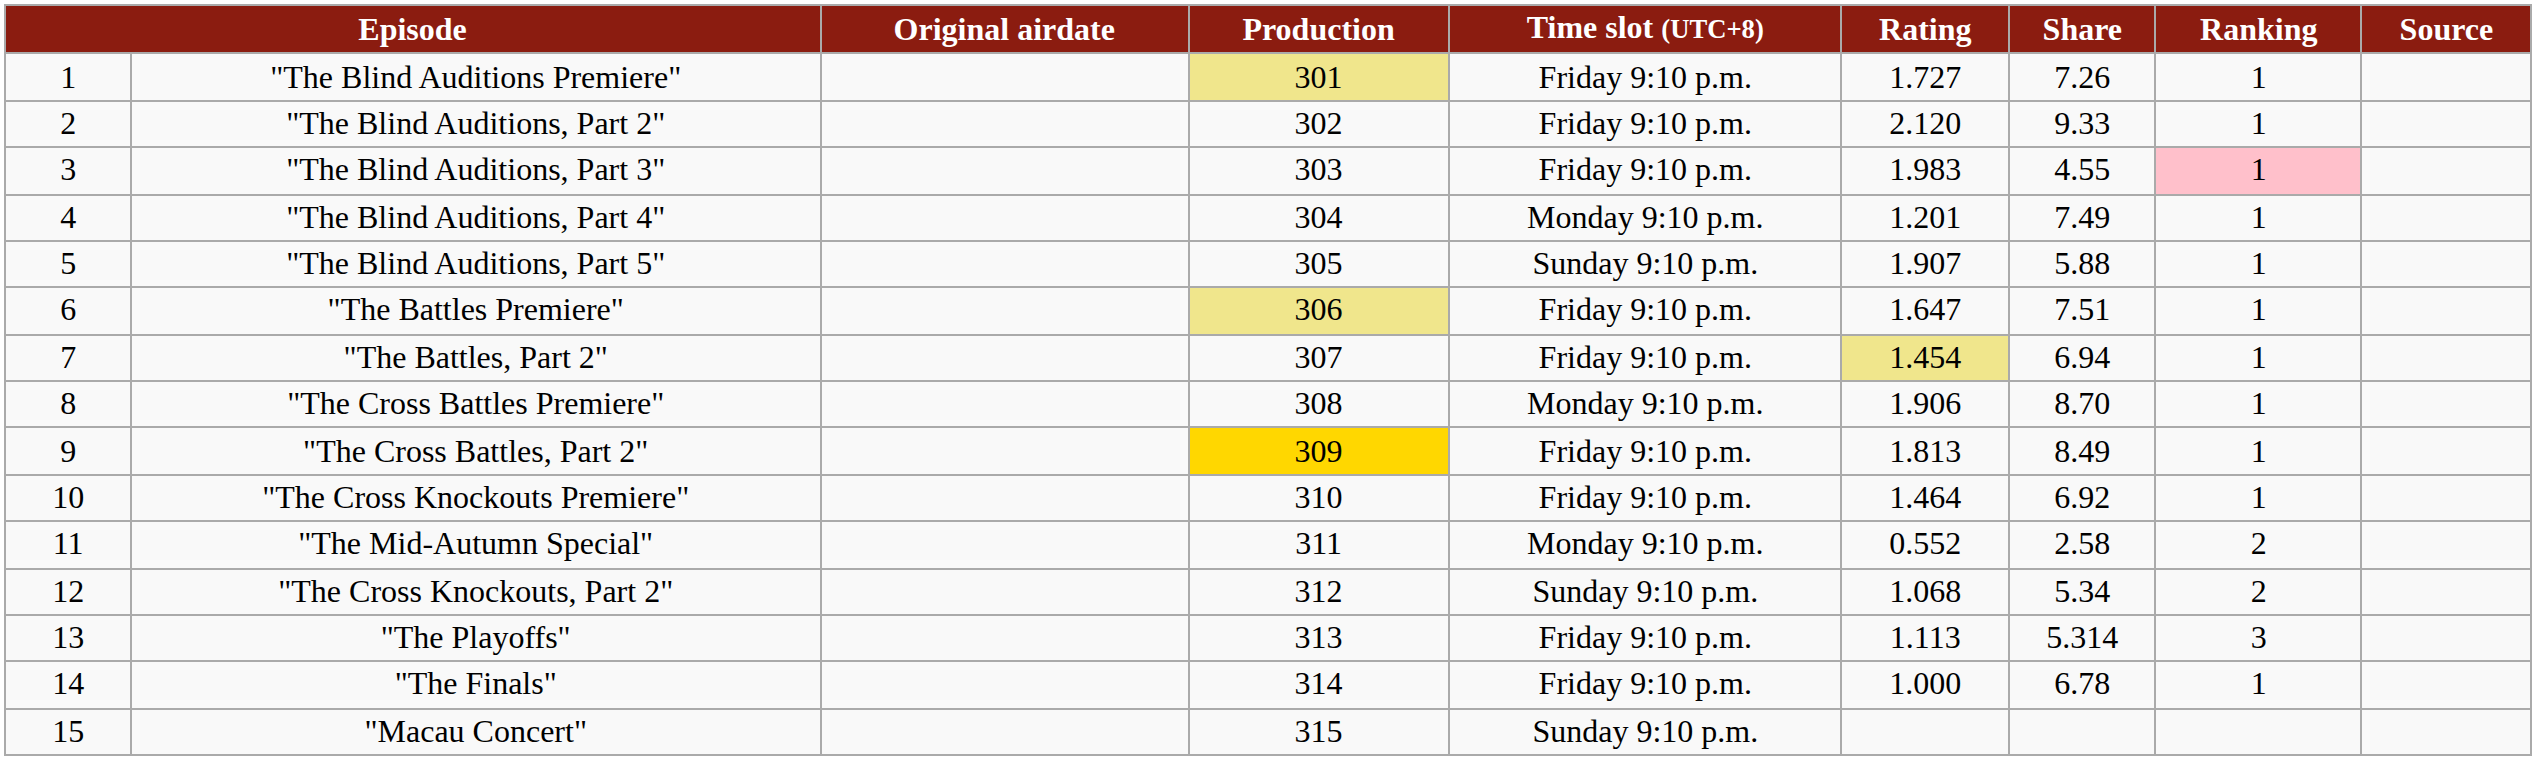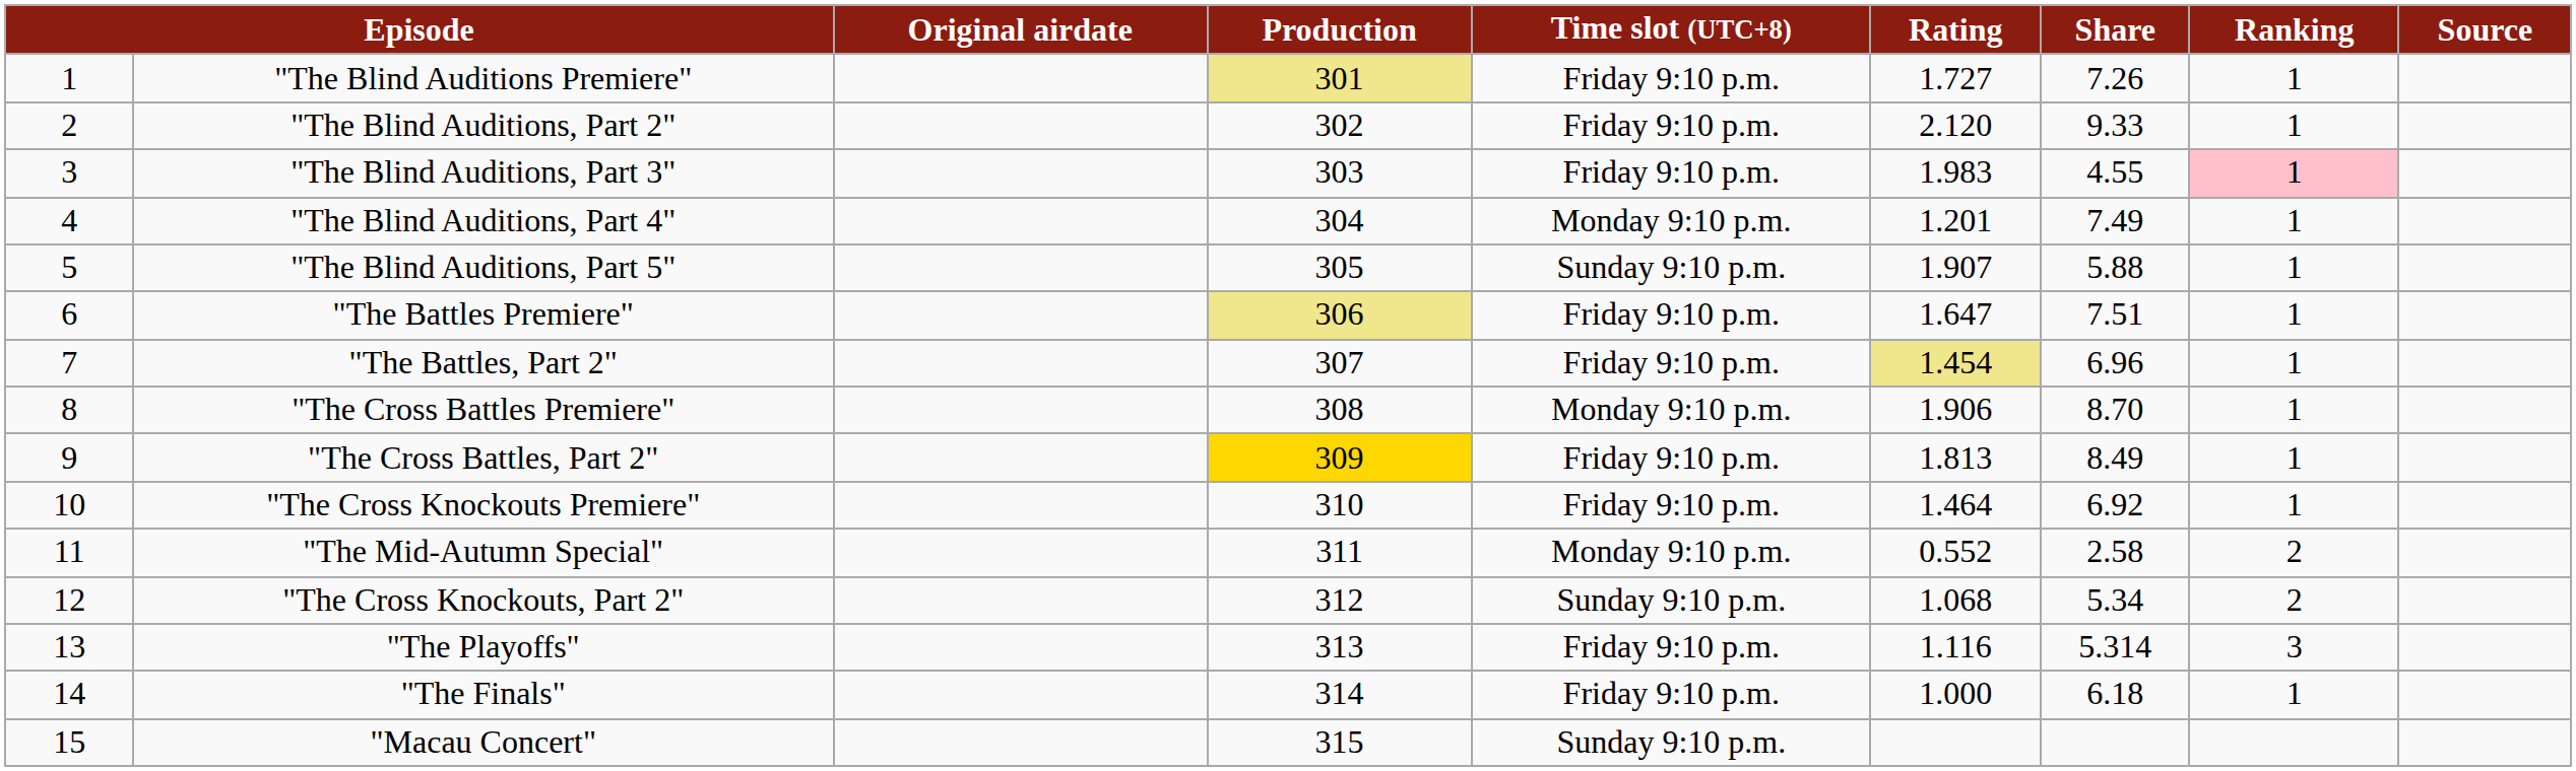 <table class="wikitable" style="text-align:center; line-height:16px; width:100%;">
 <tr>
 <th style="background:#8b1c10; color:white;" colspan="2">Episode</th>
 <th style="background:#8b1c10; color:white;">Original airdate</th>
 <th style="background:#8b1c10; color:white;">Production</th>
 <th style="background:#8b1c10; color:white;">Time slot <small>(UTC+8)</small></th>
 <th style="background:#8b1c10; color:white;">Rating</th>
 <th style="background:#8b1c10; color:white;">Share</th>
 <th style="background:#8b1c10; color:white;">Ranking</th>
 <th style="background:#8b1c10; color:white;">Source</th>
 </tr>
 <tr>
 <td style="width:05%;">1</td>
 <td>"The Blind Auditions Premiere"</td>
 <td></td>
 <td style="background: khaki;">301</td>
 <td>Friday 9:10 p.m.</td>
 <td>1.727</td>
 <td>7.26</td>
 <td>1</td>
 <td></td>
 </tr>
 <tr>
 <td style="width:05%;">2</td>
 <td>"The Blind Auditions, Part 2"</td>
 <td></td>
 <td>302</td>
 <td>Friday 9:10 p.m.</td>
 <td>2.120</td>
 <td>9.33</td>
 <td>1</td>
 <td></td>
 </tr>
 <tr>
 <td style="width:05%;">3</td>
 <td>"The Blind Auditions, Part 3"</td>
 <td></td>
 <td>303</td>
 <td>Friday 9:10 p.m.</td>
 <td>1.983</td>
 <td>4.55</td>
 <td style="background: pink;">1</td>
 <td></td>
 </tr>
 <tr>
 <td style="width:05%;">4</td>
 <td>"The Blind Auditions, Part 4"</td>
 <td></td>
 <td>304</td>
 <td>Monday 9:10 p.m.</td>
 <td>1.201</td>
 <td>7.49</td>
 <td>1</td>
 <td></td>
 </tr>
 <tr>
 <td style="width:05%;">5</td>
 <td>"The Blind Auditions, Part 5"</td>
 <td></td>
 <td>305</td>
 <td>Sunday 9:10 p.m.</td>
 <td>1.907</td>
 <td>5.88</td>
 <td>1</td>
 <td></td>
 </tr>
 <tr>
 <td style="width:05%;">6</td>
 <td>"The Battles Premiere"</td>
 <td></td>
 <td style="background: khaki;">306</td>
 <td>Friday 9:10 p.m.</td>
 <td>1.647</td>
 <td>7.51</td>
 <td>1</td>
 <td></td>
 </tr>
 <tr>
 <td style="width:05%;">7</td>
 <td>"The Battles, Part 2"</td>
 <td></td>
 <td>307</td>
 <td>Friday 9:10 p.m.</td>
 <td style="background: khaki;">1.454</td>
-<td>6.94</td>
+<td>6.96</td>
 <td>1</td>
 <td></td>
 </tr>
 <tr>
 <td style="width:05%;">8</td>
 <td>"The Cross Battles Premiere"</td>
 <td></td>
 <td>308</td>
 <td>Monday 9:10 p.m.</td>
 <td>1.906</td>
 <td>8.70</td>
 <td>1</td>
 <td></td>
 </tr>
 <tr>
 <td style="width:05%;">9</td>
 <td>"The Cross Battles, Part 2"</td>
 <td></td>
 <td style="background: gold;">309</td>
 <td>Friday 9:10 p.m.</td>
 <td>1.813</td>
 <td>8.49</td>
 <td>1</td>
 <td></td>
 </tr>
 <tr>
 <td style="width:05%;">10</td>
 <td>"The Cross Knockouts Premiere"</td>
 <td></td>
 <td>310</td>
 <td>Friday 9:10 p.m.</td>
 <td>1.464</td>
 <td>6.92</td>
 <td>1</td>
 <td></td>
 </tr>
 <tr>
 <td style="width:05%;">11</td>
 <td>"The Mid-Autumn Special"</td>
 <td></td>
 <td>311</td>
 <td>Monday 9:10 p.m.</td>
 <td>0.552</td>
 <td>2.58</td>
 <td>2</td>
 <td></td>
 </tr>
 <tr>
 <td style="width:05%;">12</td>
 <td>"The Cross Knockouts, Part 2"</td>
 <td></td>
 <td>312</td>
 <td>Sunday 9:10 p.m.</td>
 <td>1.068</td>
 <td>5.34</td>
 <td>2</td>
 <td></td>
 </tr>
 <tr>
 <td style="width:05%;">13</td>
 <td>"The Playoffs"</td>
 <td></td>
 <td>313</td>
 <td>Friday 9:10 p.m.</td>
-<td>1.113</td>
+<td>1.116</td>
 <td>5.314</td>
 <td>3</td>
 <td></td>
 </tr>
 <tr>
 <td style="width:05%;">14</td>
 <td>"The Finals"</td>
 <td></td>
 <td>314</td>
 <td>Friday 9:10 p.m.</td>
 <td>1.000</td>
-<td>6.78</td>
+<td>6.18</td>
 <td>1</td>
 <td></td>
 </tr>
 <tr>
 <td style="width:05%;">15</td>
 <td>"Macau Concert"</td>
 <td></td>
 <td>315</td>
 <td>Sunday 9:10 p.m.</td>
 <td></td>
 <td></td>
 <td></td>
 <td></td>
 </tr>
 <tr>
 </tr>
 </table>
